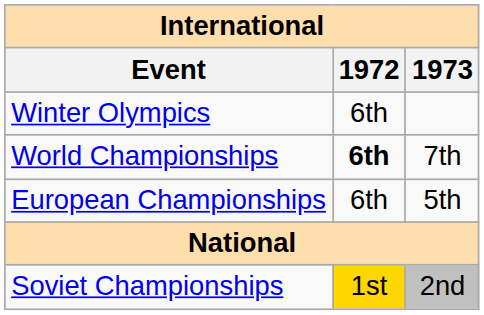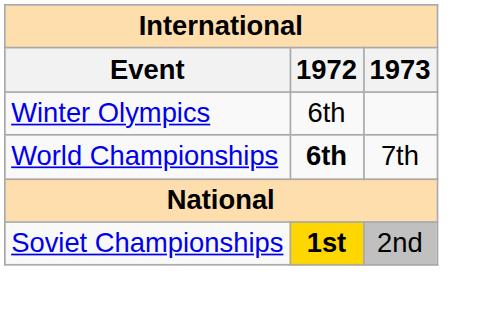 <table class="wikitable" style="text-align:center">
 <tr>
 <th style="background-color: #ffdead; " colspan=3 align=center>International</th>
 </tr>
 <tr>
 <th>Event</th>
 <th>1972</th>
 <th>1973</th>
 </tr>
 <tr>
 <td align=left><a href='#'>Winter Olympics</a></td>
 <td>6th</td>
 <td></td>
 </tr>
 <tr>
 <td align=left><a href='#'>World Championships</a></td>
 <td><strong>6th</strong></td>
 <td>7th</td>
 </tr>
 <tr>
-<td align=left><a href='#'>European Championships</a></td>
-<td>6th</td>
-<td>5th</td>
-</tr>
-<tr>
 <th style="background-color: #ffdead; " colspan=3 align=center>National</th>
 </tr>
 <tr>
 <td align=left><a href='#'>Soviet Championships</a></td>
-<td bgcolor=gold>1st</td>
+<td bgcolor=gold><strong>1st</strong></td>
 <td bgcolor=silver>2nd</td>
 </tr>
 </table>
